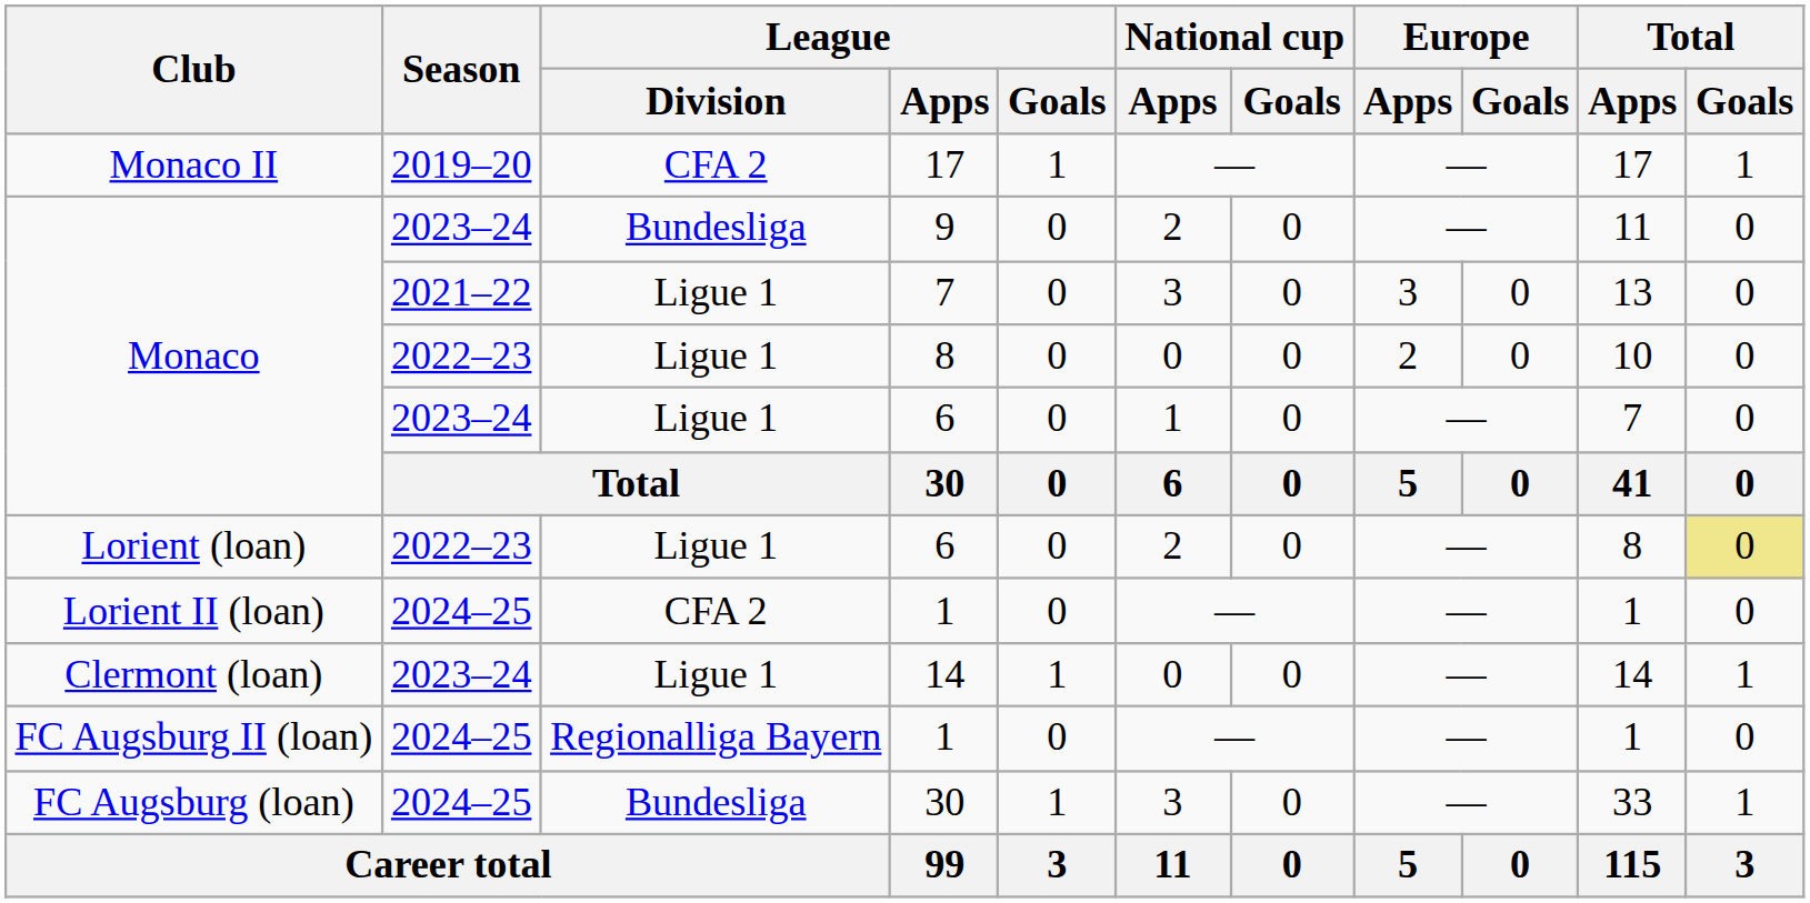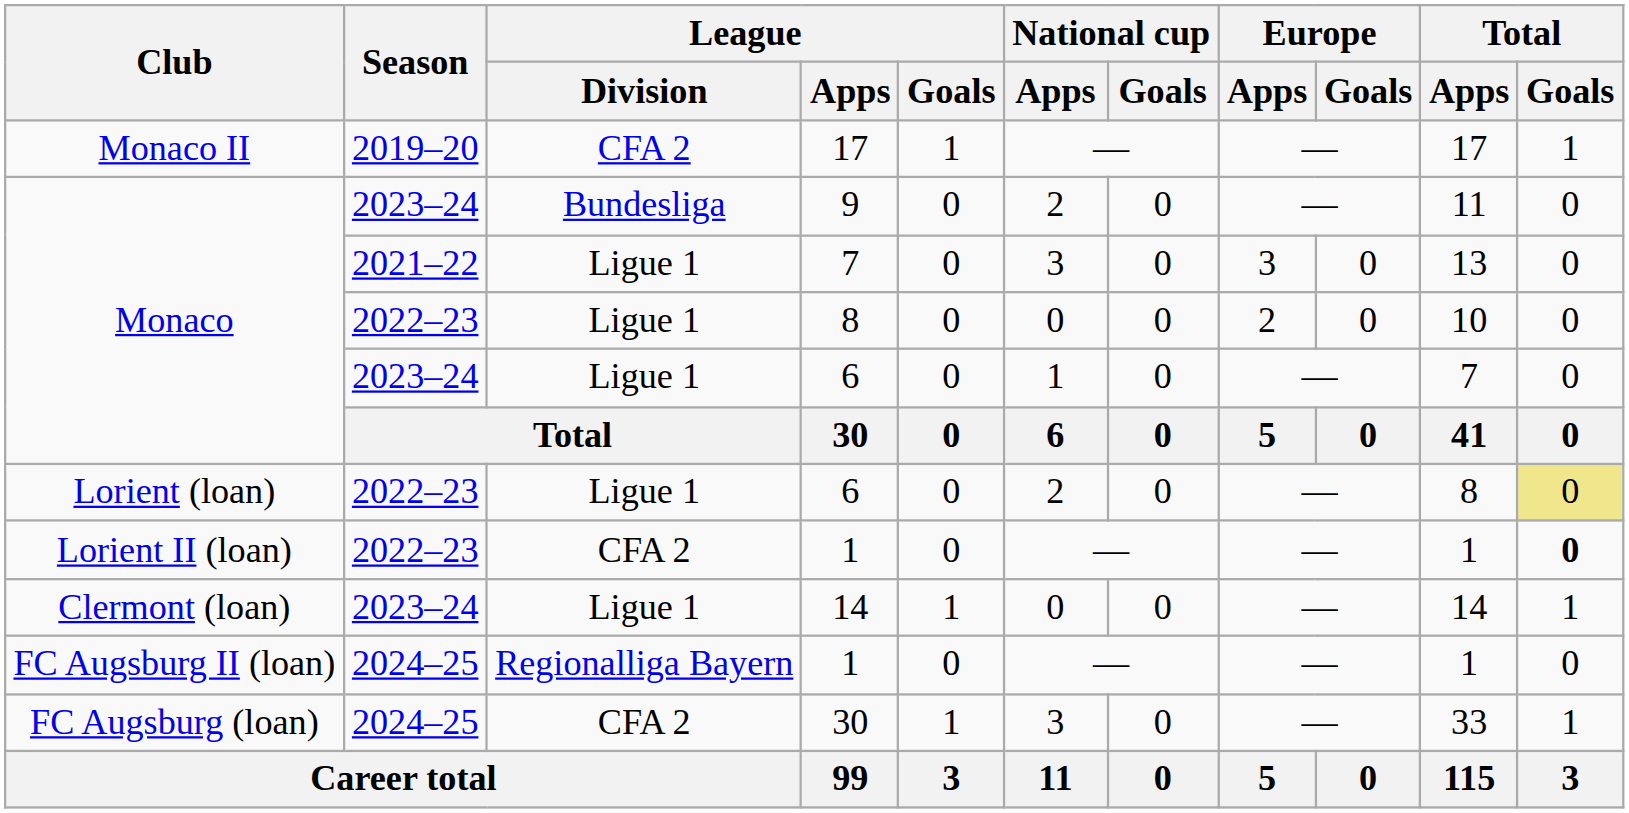 <table class="wikitable" style="text-align: center;">
 <tr>
 <th rowspan="2">Club</th>
 <th rowspan="2">Season</th>
 <th colspan="3">League</th>
 <th colspan="2">National cup</th>
 <th colspan="2">Europe</th>
 <th colspan="2">Total</th>
 </tr>
 <tr>
 <th>Division</th>
 <th>Apps</th>
 <th>Goals</th>
 <th>Apps</th>
 <th>Goals</th>
 <th>Apps</th>
 <th>Goals</th>
 <th>Apps</th>
 <th>Goals</th>
 </tr>
 <tr>
 <td><a href='#'>Monaco II</a></td>
 <td><a href='#'>2019–20</a></td>
 <td><a href='#'>CFA 2</a></td>
 <td>17</td>
 <td>1</td>
 <td colspan="2">—</td>
 <td colspan="2">—</td>
 <td>17</td>
 <td>1</td>
 </tr>
 <tr>
 <td rowspan="5"><a href='#'>Monaco</a></td>
 <td><a href='#'>2023–24</a></td>
 <td><a href='#'>Bundesliga</a></td>
 <td>9</td>
 <td>0</td>
 <td>2</td>
 <td>0</td>
 <td colspan="2">—</td>
 <td>11</td>
 <td>0</td>
 </tr>
 <tr>
 <td><a href='#'>2021–22</a></td>
 <td>Ligue 1</td>
 <td>7</td>
 <td>0</td>
 <td>3</td>
 <td>0</td>
 <td>3</td>
 <td>0</td>
 <td>13</td>
 <td>0</td>
 </tr>
 <tr>
 <td><a href='#'>2022–23</a></td>
 <td>Ligue 1</td>
 <td>8</td>
 <td>0</td>
 <td>0</td>
 <td>0</td>
 <td>2</td>
 <td>0</td>
 <td>10</td>
 <td>0</td>
 </tr>
 <tr>
 <td><a href='#'>2023–24</a></td>
 <td>Ligue 1</td>
 <td>6</td>
 <td>0</td>
 <td>1</td>
 <td>0</td>
 <td colspan="2">—</td>
 <td>7</td>
 <td>0</td>
 </tr>
 <tr>
 <th colspan="2">Total</th>
 <th>30</th>
 <th>0</th>
 <th>6</th>
 <th>0</th>
 <th>5</th>
 <th>0</th>
 <th>41</th>
 <th>0</th>
 </tr>
 <tr>
 <td><a href='#'>Lorient</a> (loan)</td>
 <td><a href='#'>2022–23</a></td>
 <td>Ligue 1</td>
 <td>6</td>
 <td>0</td>
 <td>2</td>
 <td>0</td>
 <td colspan="2">—</td>
 <td>8</td>
 <td style="background: khaki;">0</td>
 </tr>
 <tr>
 <td><a href='#'>Lorient II</a> (loan)</td>
-<td><a href='#'>2024–25</a></td>
+<td><a href='#'>2022–23</a></td>
 <td>CFA 2</td>
 <td>1</td>
 <td>0</td>
 <td colspan="2">—</td>
 <td colspan="2">—</td>
 <td>1</td>
-<td>0</td>
+<td><strong>0</strong></td>
 </tr>
 <tr>
 <td><a href='#'>Clermont</a> (loan)</td>
 <td><a href='#'>2023–24</a></td>
 <td>Ligue 1</td>
 <td>14</td>
 <td>1</td>
 <td>0</td>
 <td>0</td>
 <td colspan="2">—</td>
 <td>14</td>
 <td>1</td>
 </tr>
 <tr>
 <td><a href='#'>FC Augsburg II</a> (loan)</td>
 <td><a href='#'>2024–25</a></td>
 <td><a href='#'>Regionalliga Bayern</a></td>
 <td>1</td>
 <td>0</td>
 <td colspan="2">—</td>
 <td colspan="2">—</td>
 <td>1</td>
 <td>0</td>
 </tr>
 <tr>
 <td><a href='#'>FC Augsburg</a> (loan)</td>
 <td><a href='#'>2024–25</a></td>
-<td><a href='#'>Bundesliga</a></td>
+<td>CFA 2</td>
 <td>30</td>
 <td>1</td>
 <td>3</td>
 <td>0</td>
 <td colspan="2">—</td>
 <td>33</td>
 <td>1</td>
 </tr>
 <tr>
 <th colspan="3">Career total</th>
 <th>99</th>
 <th>3</th>
 <th>11</th>
 <th>0</th>
 <th>5</th>
 <th>0</th>
 <th>115</th>
 <th>3</th>
 </tr>
 </table>
